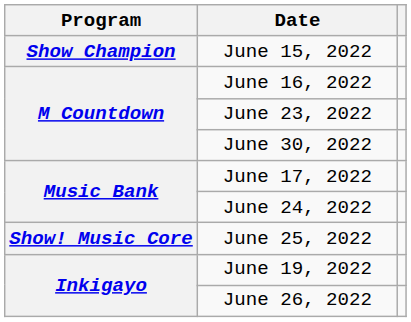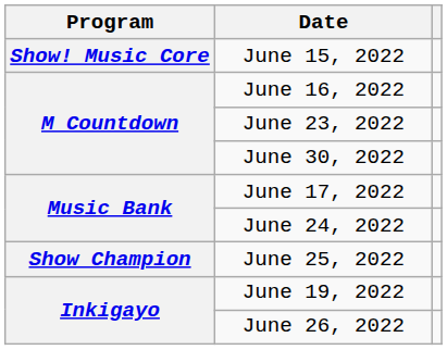 <table class="wikitable plainrowheaders" style="text-align:center">
 <tr>
 <th>Program</th>
 <th width="130">Date</th>
 <th class="unsortable"></th>
 </tr>
 <tr>
-<th scope="row"><em><a href='#'>Show Champion</a></em></th>
+<th scope="row"><em><a href='#'>Show! Music Core</a></em></th>
 <td>June 15, 2022</td>
 <td></td>
 </tr>
 <tr>
 <th scope="row" rowspan="3"><em><a href='#'>M Countdown</a></em></th>
 <td>June 16, 2022</td>
 <td></td>
 </tr>
 <tr>
 <td>June 23, 2022</td>
 <td></td>
 </tr>
 <tr>
 <td>June 30, 2022</td>
 <td></td>
 </tr>
 <tr>
 <th scope="row" rowspan="2"><em><a href='#'>Music Bank</a></em></th>
 <td>June 17, 2022</td>
 <td></td>
 </tr>
 <tr>
 <td>June 24, 2022</td>
 <td></td>
 </tr>
 <tr>
-<th scope="row"><em><a href='#'>Show! Music Core</a></em></th>
+<th scope="row"><em><a href='#'>Show Champion</a></em></th>
 <td>June 25, 2022</td>
 <td></td>
 </tr>
 <tr>
 <th scope="row" rowspan="2"><em><a href='#'>Inkigayo</a></em></th>
 <td>June 19, 2022</td>
 <td></td>
 </tr>
 <tr>
 <td>June 26, 2022</td>
 <td></td>
 </tr>
 </table>
